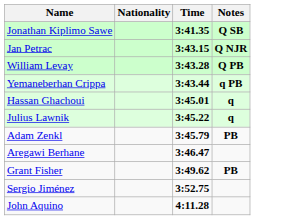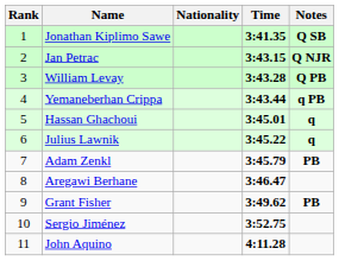 <table class="wikitable sortable" style="text-align:center">
 <tr>
+<th>Rank</th>
 <th>Name</th>
 <th>Nationality</th>
 <th>Time</th>
 <th>Notes</th>
 </tr>
 <tr bgcolor=ccffcc>
+<td>1</td>
 <td align=left><a href='#'>Jonathan Kiplimo Sawe</a></td>
 <td align=left></td>
 <td><strong>3:41.35</strong></td>
 <td><strong>Q SB</strong></td>
 </tr>
 <tr bgcolor=ccffcc>
+<td>2</td>
 <td align=left><a href='#'>Jan Petrac</a></td>
 <td align=left></td>
 <td><strong>3:43.15</strong></td>
 <td><strong>Q NJR</strong></td>
 </tr>
 <tr bgcolor=ccffcc>
+<td>3</td>
 <td align=left><a href='#'>William Levay</a></td>
 <td align=left></td>
 <td><strong>3:43.28</strong></td>
 <td><strong>Q PB</strong></td>
 </tr>
 <tr bgcolor=ddffdd>
+<td>4</td>
 <td align=left><a href='#'>Yemaneberhan Crippa</a></td>
 <td align=left></td>
 <td><strong>3:43.44</strong></td>
 <td><strong>q PB</strong></td>
 </tr>
 <tr bgcolor=ddffdd>
+<td>5</td>
 <td align=left><a href='#'>Hassan Ghachoui</a></td>
 <td align=left></td>
 <td><strong>3:45.01</strong></td>
 <td><strong>q</strong></td>
 </tr>
 <tr bgcolor=ddffdd>
+<td>6</td>
 <td align=left><a href='#'>Julius Lawnik</a></td>
 <td align=left></td>
 <td><strong>3:45.22</strong></td>
 <td><strong>q</strong></td>
 </tr>
 <tr>
+<td>7</td>
 <td align=left><a href='#'>Adam Zenkl</a></td>
 <td align=left></td>
 <td><strong>3:45.79</strong></td>
 <td><strong>PB</strong></td>
 </tr>
 <tr>
+<td>8</td>
 <td align=left><a href='#'>Aregawi Berhane</a></td>
 <td align=left></td>
 <td><strong>3:46.47</strong></td>
 <td></td>
 </tr>
 <tr>
+<td>9</td>
 <td align=left><a href='#'>Grant Fisher</a></td>
 <td align=left></td>
 <td><strong>3:49.62</strong></td>
 <td><strong>PB</strong></td>
 </tr>
 <tr>
+<td>10</td>
 <td align=left><a href='#'>Sergio Jiménez</a></td>
 <td align=left></td>
 <td><strong>3:52.75</strong></td>
 <td></td>
 </tr>
 <tr>
+<td>11</td>
 <td align=left><a href='#'>John Aquino</a></td>
 <td align=left></td>
 <td><strong>4:11.28</strong></td>
 <td></td>
 </tr>
 </table>
